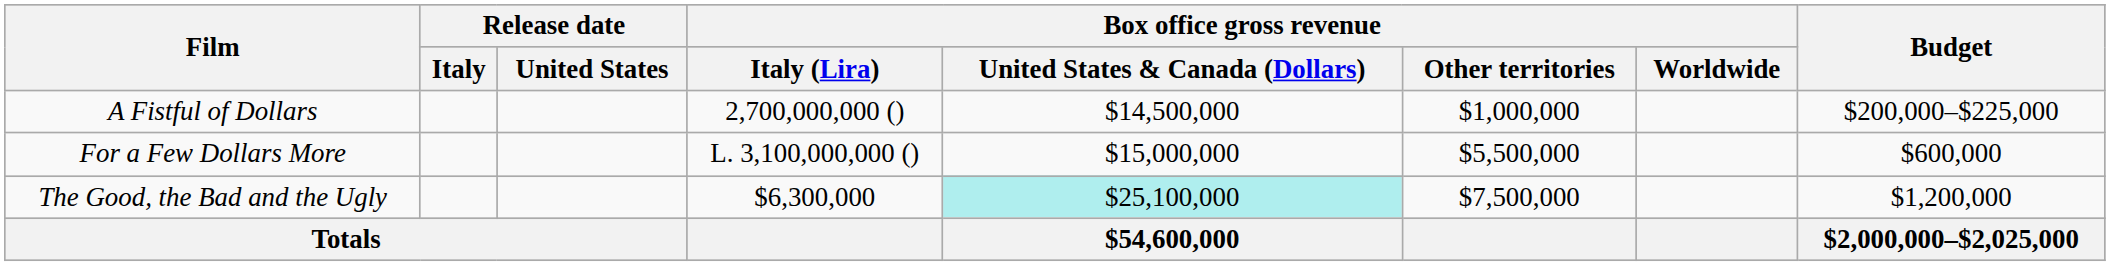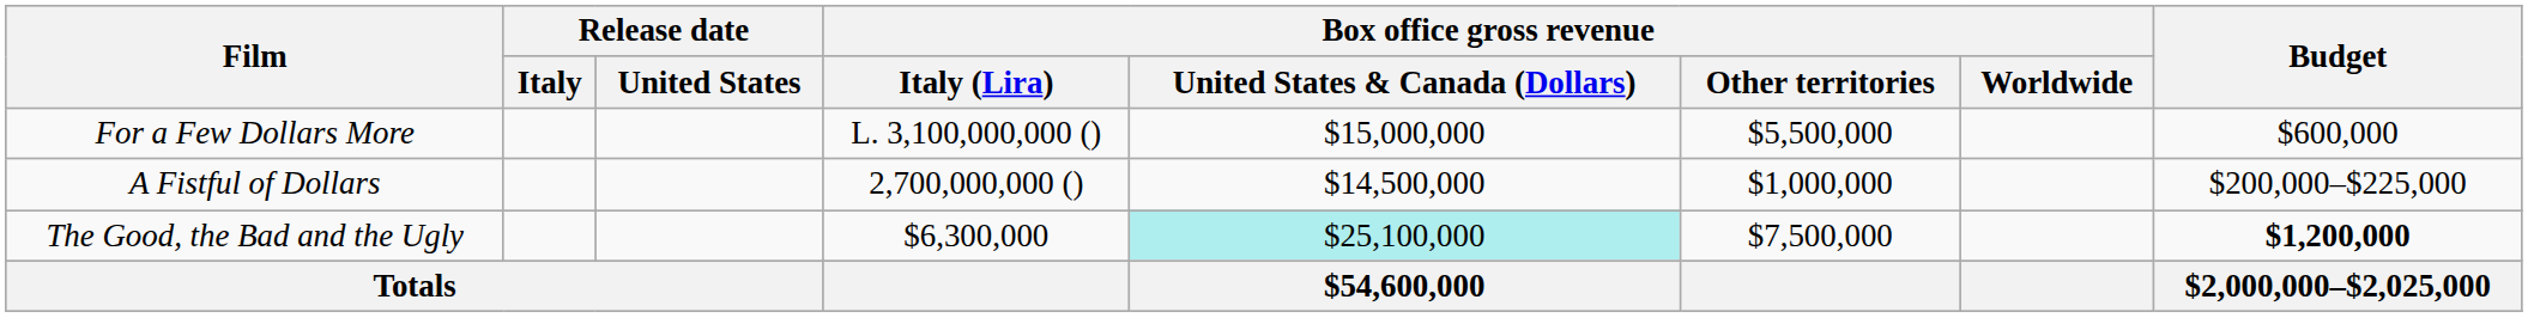 <table class="wikitable" width="99%" border="1" style="text-align: center;">
 <tr>
 <th rowspan="2">Film</th>
 <th colspan="2">Release date</th>
 <th colspan="4">Box office gross revenue</th>
 <th rowspan="2">Budget</th>
 </tr>
 <tr>
 <th>Italy</th>
 <th>United States</th>
 <th>Italy (<a href='#'>Lira</a>)</th>
 <th>United States & Canada (<a href='#'>Dollars</a>)</th>
 <th>Other territories</th>
 <th>Worldwide</th>
 </tr>
 <tr>
+<td><em>For a Few Dollars More</em></td>
+<td></td>
+<td></td>
+<td>L. 3,100,000,000 ()</td>
+<td>$15,000,000</td>
+<td>$5,500,000</td>
+<td></td>
+<td>$600,000</td>
+</tr>
+<tr>
 <td><em>A Fistful of Dollars</em></td>
 <td></td>
 <td></td>
 <td>2,700,000,000 ()</td>
 <td>$14,500,000</td>
 <td>$1,000,000</td>
 <td></td>
 <td>$200,000–$225,000</td>
 </tr>
 <tr>
-<td><em>For a Few Dollars More</em></td>
-<td></td>
-<td></td>
-<td>L. 3,100,000,000 ()</td>
-<td>$15,000,000</td>
-<td>$5,500,000</td>
-<td></td>
-<td>$600,000</td>
-</tr>
-<tr>
 <td><em>The Good, the Bad and the Ugly</em></td>
 <td></td>
 <td></td>
 <td>$6,300,000</td>
 <td style="background: paleturquoise;">$25,100,000</td>
 <td>$7,500,000</td>
 <td></td>
-<td>$1,200,000</td>
+<td><strong>$1,200,000</strong></td>
 </tr>
 <tr>
 <th colspan="3">Totals</th>
 <th></th>
 <th>$54,600,000</th>
 <th></th>
 <th></th>
 <th>$2,000,000–$2,025,000</th>
 </tr>
 </table>
